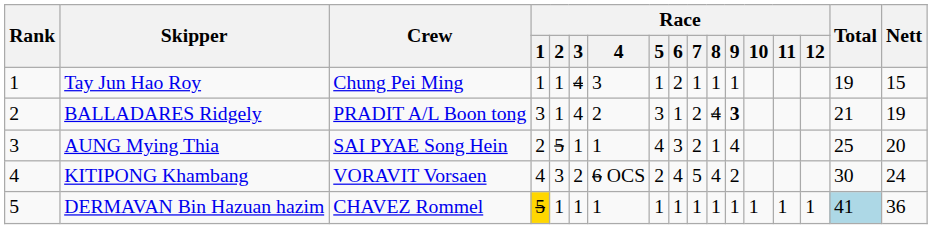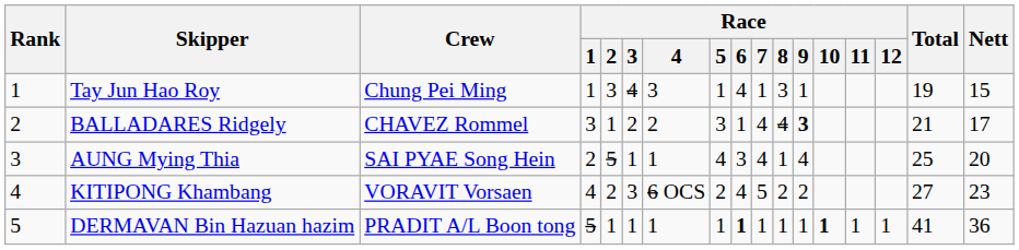 <table class=wikitable>
 <tr>
 <th rowspan="2">Rank</th>
 <th rowspan="2">Skipper</th>
 <th rowspan="2">Crew</th>
 <th colspan="12">Race</th>
 <th rowspan="2">Total</th>
 <th rowspan="2">Nett</th>
 </tr>
 <tr>
 <th>1</th>
 <th>2</th>
 <th>3</th>
 <th>4</th>
 <th>5</th>
 <th>6</th>
 <th>7</th>
 <th>8</th>
 <th>9</th>
 <th>10</th>
 <th>11</th>
 <th>12</th>
 </tr>
 <tr>
 <td>1</td>
 <td> <a href='#'>Tay Jun Hao Roy</a></td>
 <td><a href='#'>Chung Pei Ming</a></td>
 <td>1</td>
-<td>1</td>
+<td>3</td>
 <td><s>4</s></td>
 <td>3</td>
 <td>1</td>
-<td>2</td>
+<td>4</td>
 <td>1</td>
-<td>1</td>
+<td>3</td>
 <td>1</td>
 <td></td>
 <td></td>
 <td></td>
 <td>19</td>
 <td>15</td>
 </tr>
 <tr>
 <td>2</td>
 <td> <a href='#'>BALLADARES Ridgely</a></td>
-<td><a href='#'>PRADIT A/L Boon tong</a></td>
+<td><a href='#'>CHAVEZ Rommel</a></td>
+<td>3</td>
+<td>1</td>
+<td>2</td>
+<td>2</td>
 <td>3</td>
 <td>1</td>
 <td>4</td>
-<td>2</td>
-<td>3</td>
-<td>1</td>
-<td>2</td>
 <td><s>4</s></td>
 <td><strong>3</strong></td>
 <td></td>
 <td></td>
 <td></td>
 <td>21</td>
-<td>19</td>
+<td>17</td>
 </tr>
 <tr>
 <td>3</td>
 <td> <a href='#'>AUNG Mying Thia</a></td>
 <td><a href='#'>SAI PYAE Song Hein</a></td>
 <td>2</td>
 <td><s>5</s></td>
 <td>1</td>
 <td>1</td>
 <td>4</td>
 <td>3</td>
-<td>2</td>
+<td>4</td>
 <td>1</td>
 <td>4</td>
 <td></td>
 <td></td>
 <td></td>
 <td>25</td>
 <td>20</td>
 </tr>
 <tr>
 <td>4</td>
 <td> <a href='#'>KITIPONG Khambang</a></td>
 <td><a href='#'>VORAVIT Vorsaen</a></td>
 <td>4</td>
+<td>2</td>
 <td>3</td>
-<td>2</td>
 <td><s>6</s> OCS</td>
 <td>2</td>
 <td>4</td>
 <td>5</td>
-<td>4</td>
+<td>2</td>
 <td>2</td>
 <td></td>
 <td></td>
 <td></td>
-<td>30</td>
-<td>24</td>
+<td>27</td>
+<td>23</td>
 </tr>
 <tr>
 <td>5</td>
 <td> <a href='#'>DERMAVAN Bin Hazuan hazim</a></td>
-<td><a href='#'>CHAVEZ Rommel</a></td>
-<td style="background: gold;"><s>5</s></td>
+<td><a href='#'>PRADIT A/L Boon tong</a></td>
+<td><s>5</s></td>
 <td>1</td>
 <td>1</td>
 <td>1</td>
 <td>1</td>
+<td><strong>1</strong></td>
 <td>1</td>
 <td>1</td>
 <td>1</td>
+<td><strong>1</strong></td>
 <td>1</td>
 <td>1</td>
-<td>1</td>
-<td>1</td>
-<td style="background: lightblue;">41</td>
+<td>41</td>
 <td>36</td>
 </tr>
 </table>
